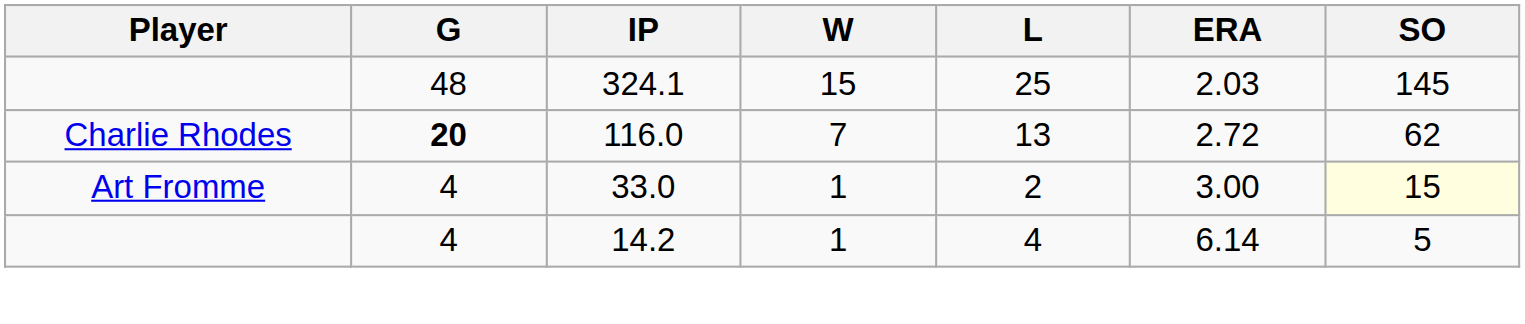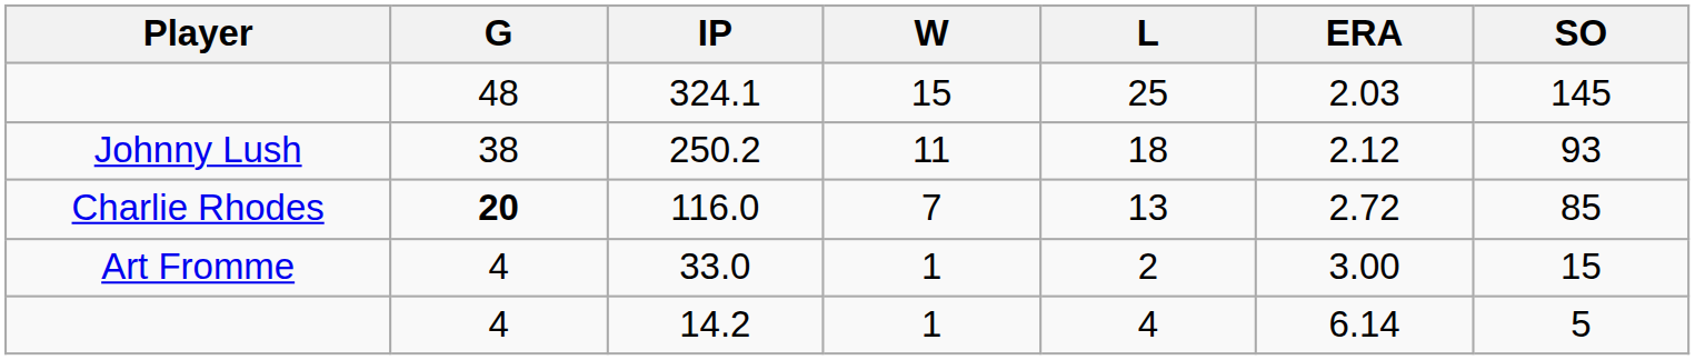 <table class="wikitable sortable">
 <tr>
 <th bgcolor="#DDDDFF" width="16%">Player</th>
 <th bgcolor="#DDDDFF" width="9%">G</th>
 <th bgcolor="#DDDDFF" width="9%">IP</th>
 <th bgcolor="#DDDDFF" width="9%">W</th>
 <th bgcolor="#DDDDFF" width="9%">L</th>
 <th bgcolor="#DDDDFF" width="9%">ERA</th>
 <th bgcolor="#DDDDFF" width="9%">SO</th>
 </tr>
 <tr align="center">
 <td></td>
 <td>48</td>
 <td>324.1</td>
 <td>15</td>
 <td>25</td>
 <td>2.03</td>
 <td>145</td>
 </tr>
 <tr align="center">
+<td><a href='#'>Johnny Lush</a></td>
+<td>38</td>
+<td>250.2</td>
+<td>11</td>
+<td>18</td>
+<td>2.12</td>
+<td>93</td>
+</tr>
+<tr align="center">
 <td><a href='#'>Charlie Rhodes</a></td>
 <td><strong>20</strong></td>
 <td>116.0</td>
 <td>7</td>
 <td>13</td>
 <td>2.72</td>
-<td>62</td>
+<td>85</td>
 </tr>
 <tr align="center">
 <td><a href='#'>Art Fromme</a></td>
 <td>4</td>
 <td>33.0</td>
 <td>1</td>
 <td>2</td>
 <td>3.00</td>
-<td style="background: lightyellow;">15</td>
+<td>15</td>
 </tr>
 <tr align="center">
 <td></td>
 <td>4</td>
 <td>14.2</td>
 <td>1</td>
 <td>4</td>
 <td>6.14</td>
 <td>5</td>
 </tr>
 </table>
